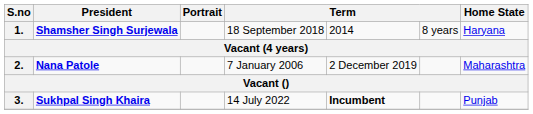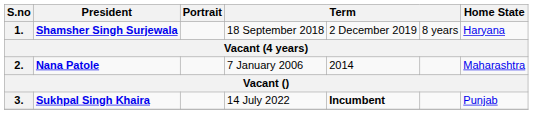 <table class="wikitable sortable">
 <tr>
 <th>S.no</th>
 <th>President</th>
 <th>Portrait</th>
 <th colspan = 3>Term</th>
 <th>Home State</th>
 </tr>
 <tr>
 <th>1.</th>
 <td><strong><a href='#'>Shamsher Singh Surjewala</a></strong></td>
 <td></td>
 <td>18 September 2018</td>
-<td>2014</td>
+<td>2 December 2019</td>
 <td>8 years</td>
 <td><a href='#'>Haryana</a></td>
 </tr>
 <tr>
 <th colspan=7><strong>Vacant (4 years)</strong></th>
 </tr>
 <tr>
 <th>2.</th>
 <td><strong><a href='#'>Nana Patole</a></strong></td>
 <td></td>
 <td>7 January 2006</td>
-<td>2 December 2019</td>
+<td>2014</td>
 <td></td>
 <td><a href='#'>Maharashtra</a></td>
 </tr>
 <tr>
 <th colspan=7><strong>Vacant</strong> ()</th>
 </tr>
 <tr>
 <th>3.</th>
 <td><strong><a href='#'>Sukhpal Singh Khaira</a></strong></td>
 <td></td>
 <td>14 July 2022</td>
 <td><strong>Incumbent</strong></td>
 <td></td>
 <td><a href='#'>Punjab</a></td>
 </tr>
 <tr>
 </tr>
 </table>
